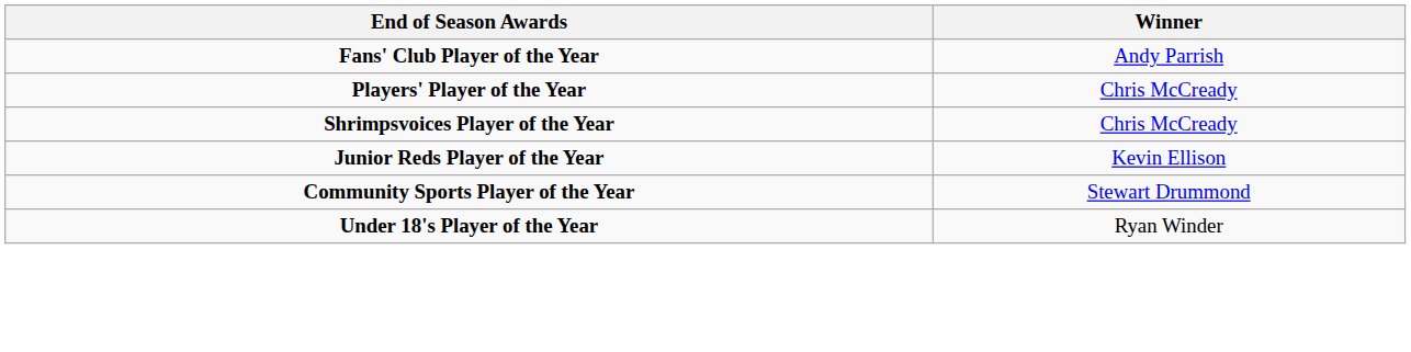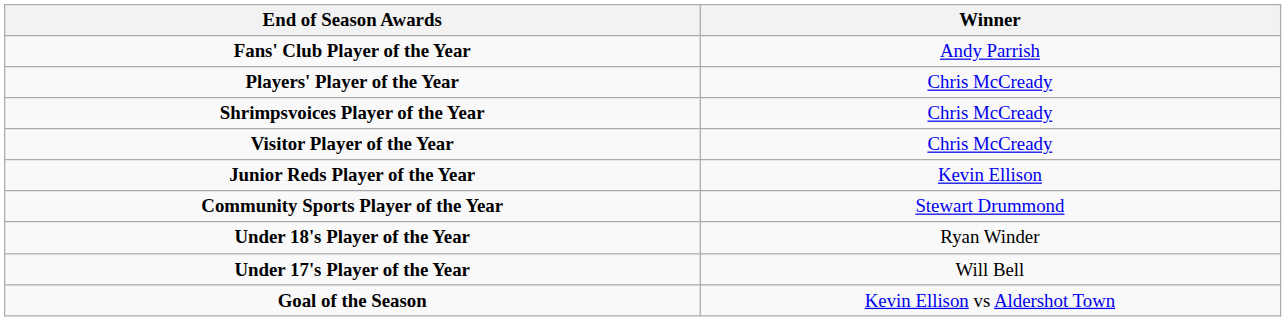 <table class="wikitable" style="text-align:center; font-size:95%;width:65%; text-align:left">
 <tr>
 <th><strong>End of Season Awards</strong></th>
 <th><strong>Winner</strong></th>
 </tr>
 <tr --->
 <td align="center"><strong>Fans' Club Player of the Year</strong></td>
 <td align="center"><a href='#'>Andy Parrish</a></td>
 </tr>
 <tr --->
 <td align="center"><strong>Players' Player of the Year</strong></td>
 <td align="center"><a href='#'>Chris McCready</a></td>
 </tr>
 <tr --->
 <td align="center"><strong>Shrimpsvoices Player of the Year</strong></td>
 <td align="center"><a href='#'>Chris McCready</a></td>
 </tr>
 <tr --->
+<td align="center"><strong>Visitor Player of the Year</strong></td>
+<td align="center"><a href='#'>Chris McCready</a></td>
+</tr>
+<tr --->
 <td align="center"><strong>Junior Reds Player of the Year</strong></td>
 <td align="center"><a href='#'>Kevin Ellison</a></td>
 </tr>
 <tr --->
 <td align="center"><strong>Community Sports Player of the Year</strong></td>
 <td align="center"><a href='#'>Stewart Drummond</a></td>
 </tr>
 <tr --->
 <td align="center"><strong>Under 18's Player of the Year</strong></td>
 <td align="center">Ryan Winder</td>
 </tr>
+<tr --->
+<td align="center"><strong>Under 17's Player of the Year</strong></td>
+<td align="center">Will Bell</td>
+</tr>
+<tr --->
+<td align="center"><strong>Goal of the Season</strong></td>
+<td align="center"><a href='#'>Kevin Ellison</a> vs <a href='#'>Aldershot Town</a></td>
+</tr>
 </table>
